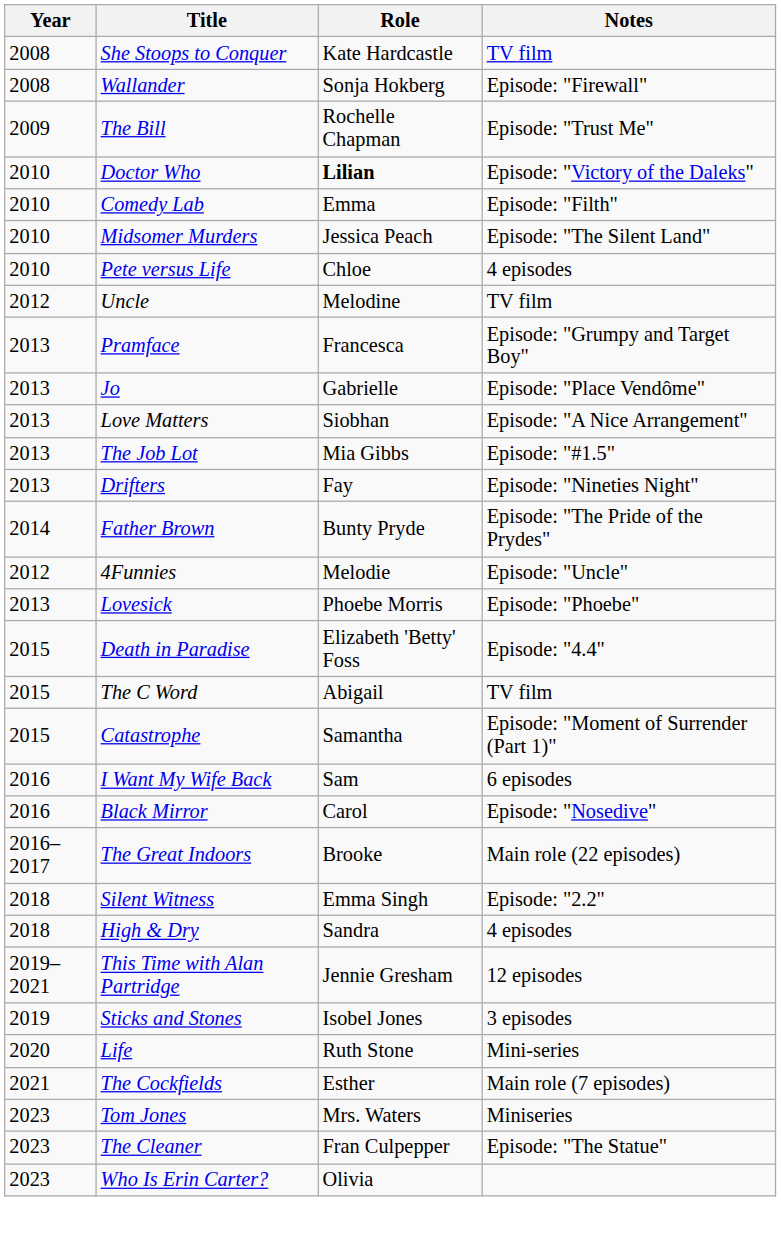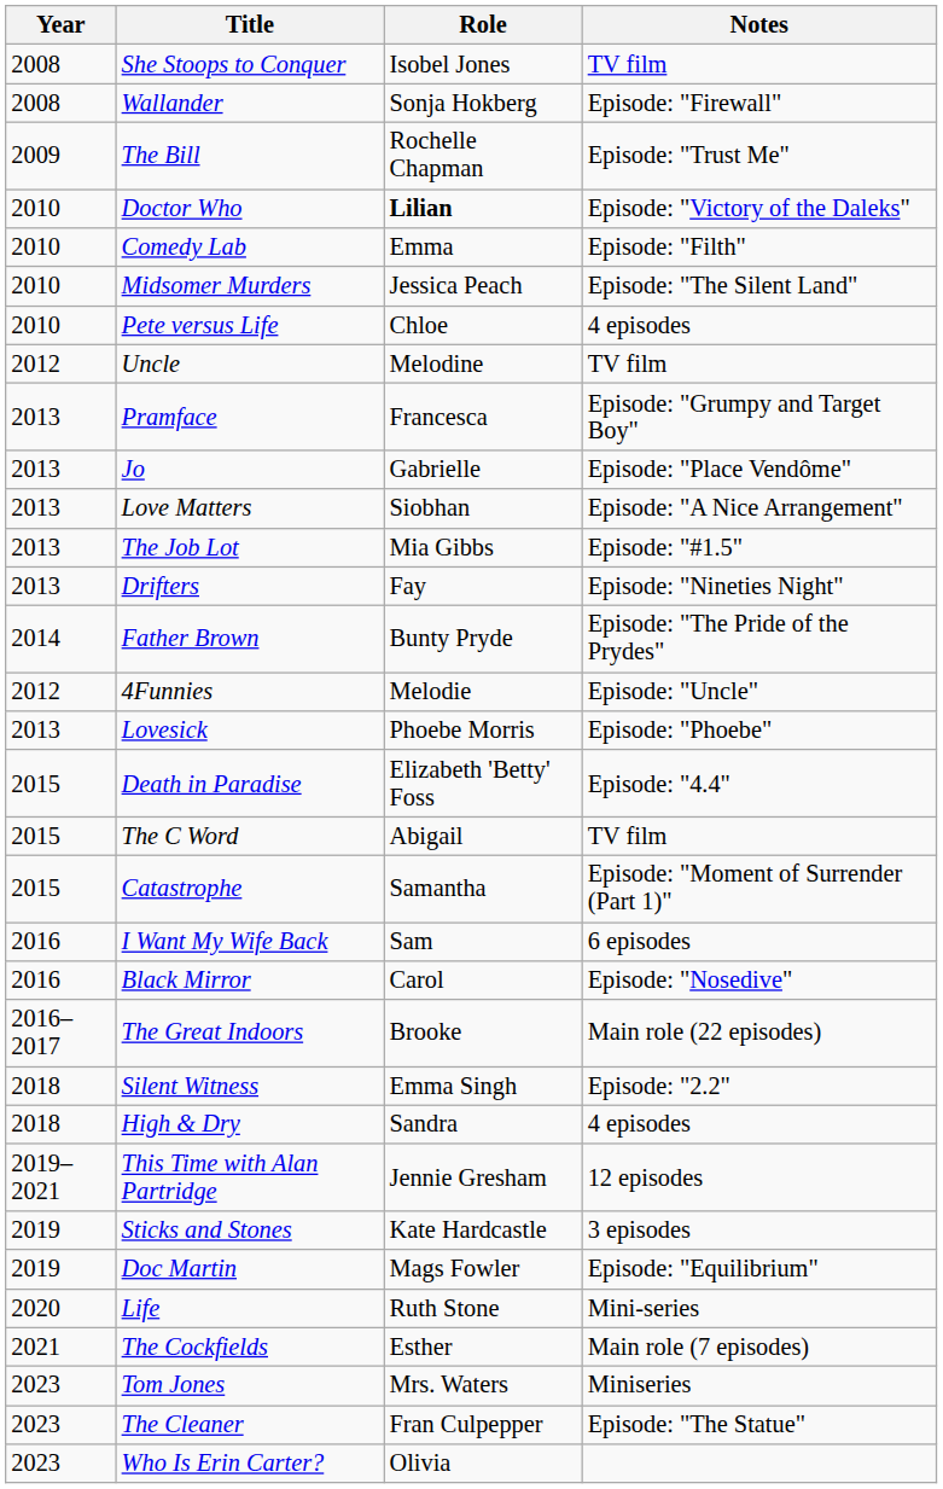 <table class="wikitable sortable">
 <tr>
 <th>Year</th>
 <th>Title</th>
 <th>Role</th>
 <th class=unsortable>Notes</th>
 </tr>
 <tr>
 <td>2008</td>
 <td><em><a href='#'>She Stoops to Conquer</a></em></td>
-<td>Kate Hardcastle</td>
+<td>Isobel Jones</td>
 <td><a href='#'>TV film</a></td>
 </tr>
 <tr>
 <td>2008</td>
 <td><em><a href='#'>Wallander</a></em></td>
 <td>Sonja Hokberg</td>
 <td>Episode: "Firewall"</td>
 </tr>
 <tr>
 <td>2009</td>
 <td><em><a href='#'>The Bill</a></em></td>
 <td>Rochelle Chapman</td>
 <td>Episode: "Trust Me"</td>
 </tr>
 <tr>
 <td>2010</td>
 <td><em><a href='#'>Doctor Who</a></em></td>
 <td><strong>Lilian</strong></td>
 <td>Episode: "<a href='#'>Victory of the Daleks</a>"</td>
 </tr>
 <tr>
 <td>2010</td>
 <td><em><a href='#'>Comedy Lab</a></em></td>
 <td>Emma</td>
 <td>Episode: "Filth"</td>
 </tr>
 <tr>
 <td>2010</td>
 <td><em><a href='#'>Midsomer Murders</a></em></td>
 <td>Jessica Peach</td>
 <td>Episode: "The Silent Land"</td>
 </tr>
 <tr>
 <td>2010</td>
 <td><em><a href='#'>Pete versus Life</a></em></td>
 <td>Chloe</td>
 <td>4 episodes</td>
 </tr>
 <tr>
 <td>2012</td>
 <td><em>Uncle</em></td>
 <td>Melodine</td>
 <td>TV film</td>
 </tr>
 <tr>
 <td>2013</td>
 <td><em><a href='#'>Pramface</a></em></td>
 <td>Francesca</td>
 <td>Episode: "Grumpy and Target Boy"</td>
 </tr>
 <tr>
 <td>2013</td>
 <td><em><a href='#'>Jo</a></em></td>
 <td>Gabrielle</td>
 <td>Episode: "Place Vendôme"</td>
 </tr>
 <tr>
 <td>2013</td>
 <td><em>Love Matters</em></td>
 <td>Siobhan</td>
 <td>Episode: "A Nice Arrangement"</td>
 </tr>
 <tr>
 <td>2013</td>
 <td><em><a href='#'>The Job Lot</a></em></td>
 <td>Mia Gibbs</td>
 <td>Episode: "#1.5"</td>
 </tr>
 <tr>
 <td>2013</td>
 <td><em><a href='#'>Drifters</a></em></td>
 <td>Fay</td>
 <td>Episode: "Nineties Night"</td>
 </tr>
 <tr>
 <td>2014</td>
 <td><em><a href='#'>Father Brown</a></em></td>
 <td>Bunty Pryde</td>
 <td>Episode: "The Pride of the Prydes"</td>
 </tr>
 <tr>
 <td>2012</td>
 <td><em>4Funnies</em></td>
 <td>Melodie</td>
 <td>Episode: "Uncle"</td>
 </tr>
 <tr>
 <td>2013</td>
 <td><em><a href='#'>Lovesick</a></em></td>
 <td>Phoebe Morris</td>
 <td>Episode: "Phoebe"</td>
 </tr>
 <tr>
 <td>2015</td>
 <td><em><a href='#'>Death in Paradise</a></em></td>
 <td>Elizabeth 'Betty' Foss</td>
 <td>Episode: "4.4"</td>
 </tr>
 <tr>
 <td>2015</td>
 <td><em>The C Word</em></td>
 <td>Abigail</td>
 <td>TV film</td>
 </tr>
 <tr>
 <td>2015</td>
 <td><em><a href='#'>Catastrophe</a></em></td>
 <td>Samantha</td>
 <td>Episode: "Moment of Surrender (Part 1)"</td>
 </tr>
 <tr>
 <td>2016</td>
 <td><em><a href='#'>I Want My Wife Back</a></em></td>
 <td>Sam</td>
 <td>6 episodes</td>
 </tr>
 <tr>
 <td>2016</td>
 <td><em><a href='#'>Black Mirror</a></em></td>
 <td>Carol</td>
 <td>Episode: "<a href='#'>Nosedive</a>"</td>
 </tr>
 <tr>
 <td>2016–2017</td>
 <td><em><a href='#'>The Great Indoors</a></em></td>
 <td>Brooke</td>
 <td>Main role (22 episodes)</td>
 </tr>
 <tr>
 <td>2018</td>
 <td><em><a href='#'>Silent Witness</a></em></td>
 <td>Emma Singh</td>
 <td>Episode: "2.2"</td>
 </tr>
 <tr>
 <td>2018</td>
 <td><em><a href='#'>High & Dry</a></em></td>
 <td>Sandra</td>
 <td>4 episodes</td>
 </tr>
 <tr>
 <td>2019–2021</td>
 <td><em><a href='#'>This Time with Alan Partridge</a></em></td>
 <td>Jennie Gresham</td>
 <td>12 episodes</td>
 </tr>
 <tr>
 <td>2019</td>
 <td><em><a href='#'>Sticks and Stones</a></em></td>
-<td>Isobel Jones</td>
+<td>Kate Hardcastle</td>
 <td>3 episodes</td>
+</tr>
+<tr>
+<td>2019</td>
+<td><em><a href='#'>Doc Martin</a></em></td>
+<td>Mags Fowler</td>
+<td>Episode: "Equilibrium"</td>
 </tr>
 <tr>
 <td>2020</td>
 <td><em><a href='#'>Life</a></em></td>
 <td>Ruth Stone</td>
 <td>Mini-series</td>
 </tr>
 <tr>
 <td>2021</td>
 <td><em><a href='#'>The Cockfields</a></em></td>
 <td>Esther</td>
 <td>Main role (7 episodes)</td>
 </tr>
 <tr>
 <td>2023</td>
 <td><em><a href='#'>Tom Jones</a></em></td>
 <td>Mrs. Waters</td>
 <td>Miniseries</td>
 </tr>
 <tr>
 <td>2023</td>
 <td><em><a href='#'>The Cleaner</a></em></td>
 <td>Fran Culpepper</td>
 <td>Episode: "The Statue"</td>
 </tr>
 <tr>
 <td>2023</td>
 <td><em><a href='#'>Who Is Erin Carter?</a></em></td>
 <td>Olivia</td>
 <td></td>
 </tr>
 </table>
